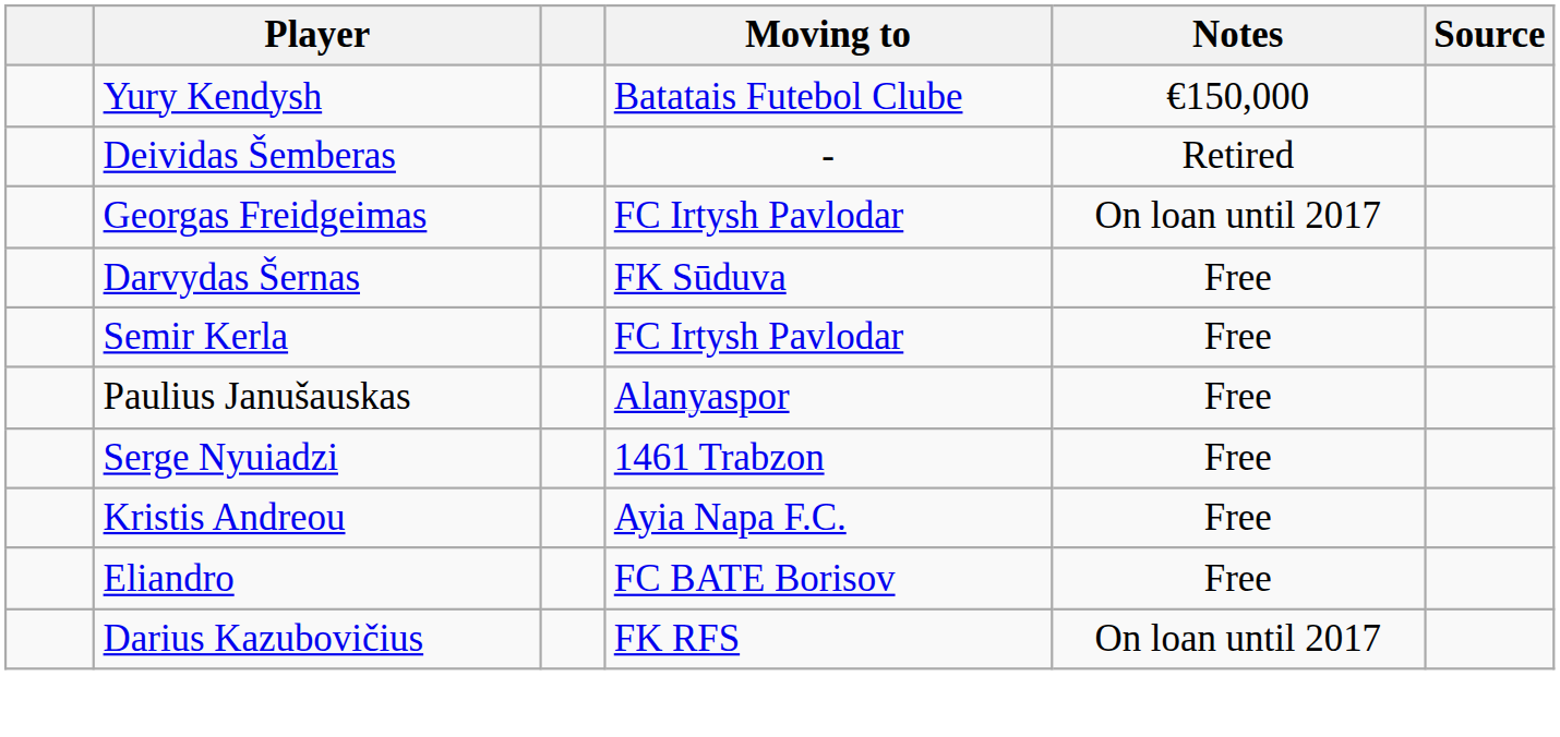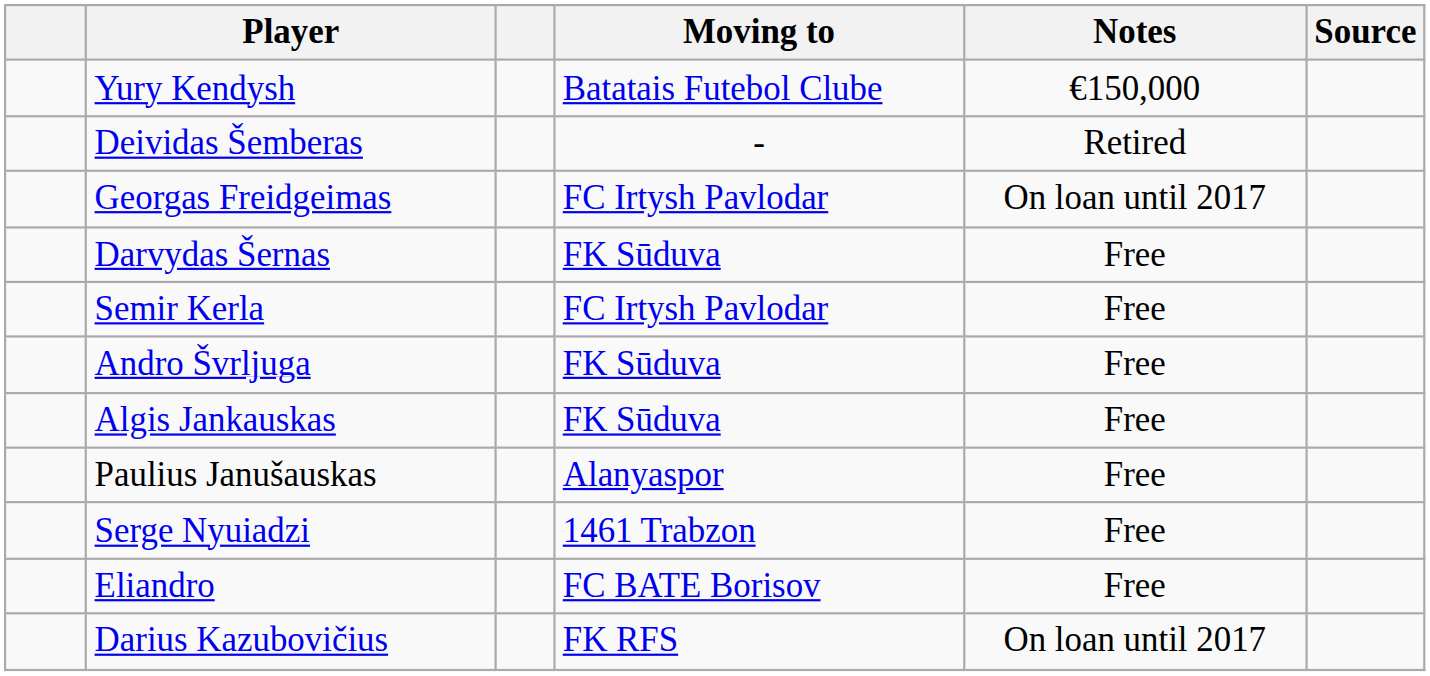 <table class="wikitable sortable">
 <tr>
 <th style="width:30px;"></th>
 <th style="width:180px;">Player</th>
 <th style="width:20px;"></th>
 <th style="width:180px;">Moving to</th>
 <th style="width:150px;" class="unsortable">Notes</th>
 <th style="width:20px;" class="unsortable">Source</th>
 </tr>
 <tr>
 <td align=center></td>
 <td> <a href='#'>Yury Kendysh</a></td>
 <td align=center></td>
 <td> <a href='#'>Batatais Futebol Clube</a></td>
 <td align=center>€150,000</td>
 <td align=center></td>
 </tr>
 <tr>
 <td align=center></td>
 <td> <a href='#'>Deividas Šemberas</a></td>
 <td align=center></td>
 <td align=center>-</td>
 <td align=center>Retired</td>
 <td align=center></td>
 </tr>
 <tr>
 <td align=center></td>
 <td> <a href='#'>Georgas Freidgeimas</a></td>
 <td align=center></td>
 <td> <a href='#'>FC Irtysh Pavlodar</a></td>
 <td align=center>On loan until 2017</td>
 <td align=center></td>
 </tr>
 <tr>
 <td align=center></td>
 <td> <a href='#'>Darvydas Šernas</a></td>
 <td align=center></td>
 <td> <a href='#'>FK Sūduva</a></td>
 <td align=center>Free</td>
 <td align=center></td>
 </tr>
 <tr>
 <td align=center></td>
 <td> <a href='#'>Semir Kerla</a></td>
 <td align=center></td>
 <td> <a href='#'>FC Irtysh Pavlodar</a></td>
 <td align=center>Free</td>
 <td align=center></td>
 </tr>
 <tr>
 <td align=center></td>
+<td> <a href='#'>Andro Švrljuga</a></td>
+<td align=center></td>
+<td> <a href='#'>FK Sūduva</a></td>
+<td align=center>Free</td>
+<td align=center></td>
+</tr>
+<tr>
+<td align=center></td>
+<td> <a href='#'>Algis Jankauskas</a></td>
+<td align=center></td>
+<td> <a href='#'>FK Sūduva</a></td>
+<td align=center>Free</td>
+<td align=center></td>
+</tr>
+<tr>
+<td align=center></td>
 <td> Paulius Janušauskas</td>
 <td align=center></td>
 <td> <a href='#'>Alanyaspor</a></td>
 <td align=center>Free</td>
 <td align=center></td>
 </tr>
 <tr>
 <td align=center></td>
 <td> <a href='#'>Serge Nyuiadzi</a></td>
 <td align=center></td>
 <td> <a href='#'>1461 Trabzon</a></td>
-<td align=center>Free</td>
-<td align=center></td>
-</tr>
-<tr>
-<td align=center></td>
-<td> <a href='#'>Kristis Andreou</a></td>
-<td align=center></td>
-<td> <a href='#'>Ayia Napa F.C.</a></td>
 <td align=center>Free</td>
 <td align=center></td>
 </tr>
 <tr>
 <td align=center></td>
 <td> <a href='#'>Eliandro</a></td>
 <td align=center></td>
 <td> <a href='#'>FC BATE Borisov</a></td>
 <td align=center>Free</td>
 <td align=center></td>
 </tr>
 <tr>
 <td align=center></td>
 <td> <a href='#'>Darius Kazubovičius</a></td>
 <td align=center></td>
 <td> <a href='#'>FK RFS</a></td>
 <td align=center>On loan until 2017</td>
 <td align=center></td>
 </tr>
 </table>
